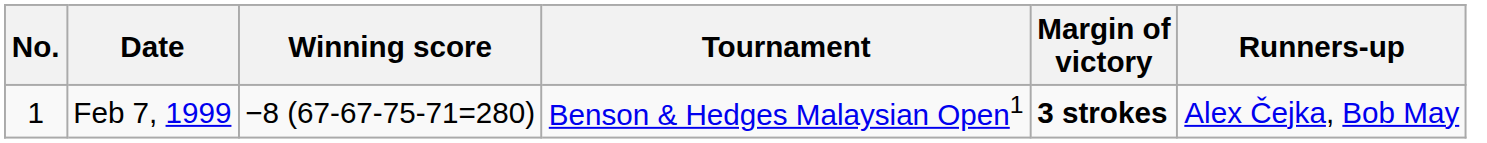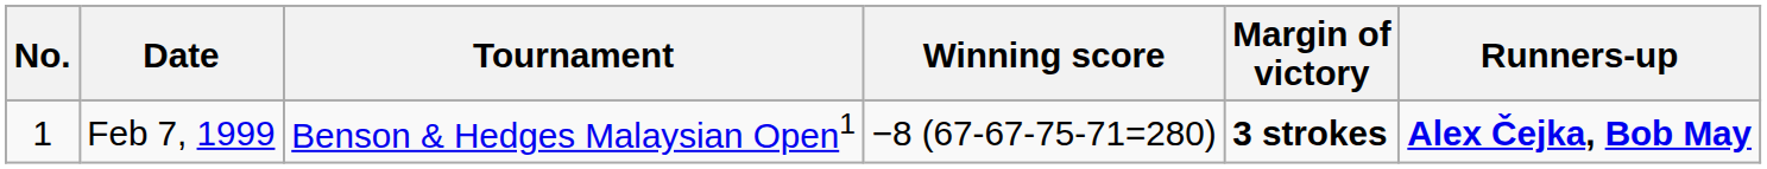 <table class="wikitable" style="font-size:95%;">
 <tr>
 <th>No.</th>
 <th>Date</th>
+<th>Tournament</th>
 <th>Winning score</th>
-<th>Tournament</th>
 <th>Margin of<br>victory</th>
 <th>Runners-up</th>
 </tr>
 <tr>
 <td align=center>1</td>
 <td align=right>Feb 7, <a href='#'>1999</a></td>
+<td><a href='#'>Benson & Hedges Malaysian Open</a><sup>1</sup></td>
 <td>−8 (67-67-75-71=280)</td>
-<td><a href='#'>Benson & Hedges Malaysian Open</a><sup>1</sup></td>
 <td><strong>3 strokes</strong></td>
-<td> <a href='#'>Alex Čejka</a>,  <a href='#'>Bob May</a></td>
+<td><strong> <a href='#'>Alex Čejka</a>,  <a href='#'>Bob May</a></strong></td>
 </tr>
 </table>
